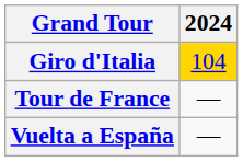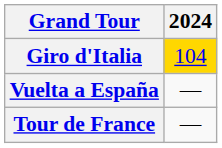 <table class="wikitable plainrowheaders">
 <tr>
 <th scope="col"><a href='#'>Grand Tour</a></th>
 <th scope="col">2024</th>
 </tr>
 <tr style="text-align:center;">
 <th scope="row"> <a href='#'>Giro d'Italia</a></th>
 <td style="background: gold;"><a href='#'>104</a></td>
 </tr>
 <tr style="text-align:center;">
+<th scope="row"> <a href='#'>Vuelta a España</a></th>
+<td>—</td>
+</tr>
+<tr style="text-align:center;">
 <th scope="row"> <a href='#'>Tour de France</a></th>
 <td>—</td>
 </tr>
-<tr style="text-align:center;">
-<th scope="row"> <a href='#'>Vuelta a España</a></th>
-<td>—</td>
-</tr>
 </table>
